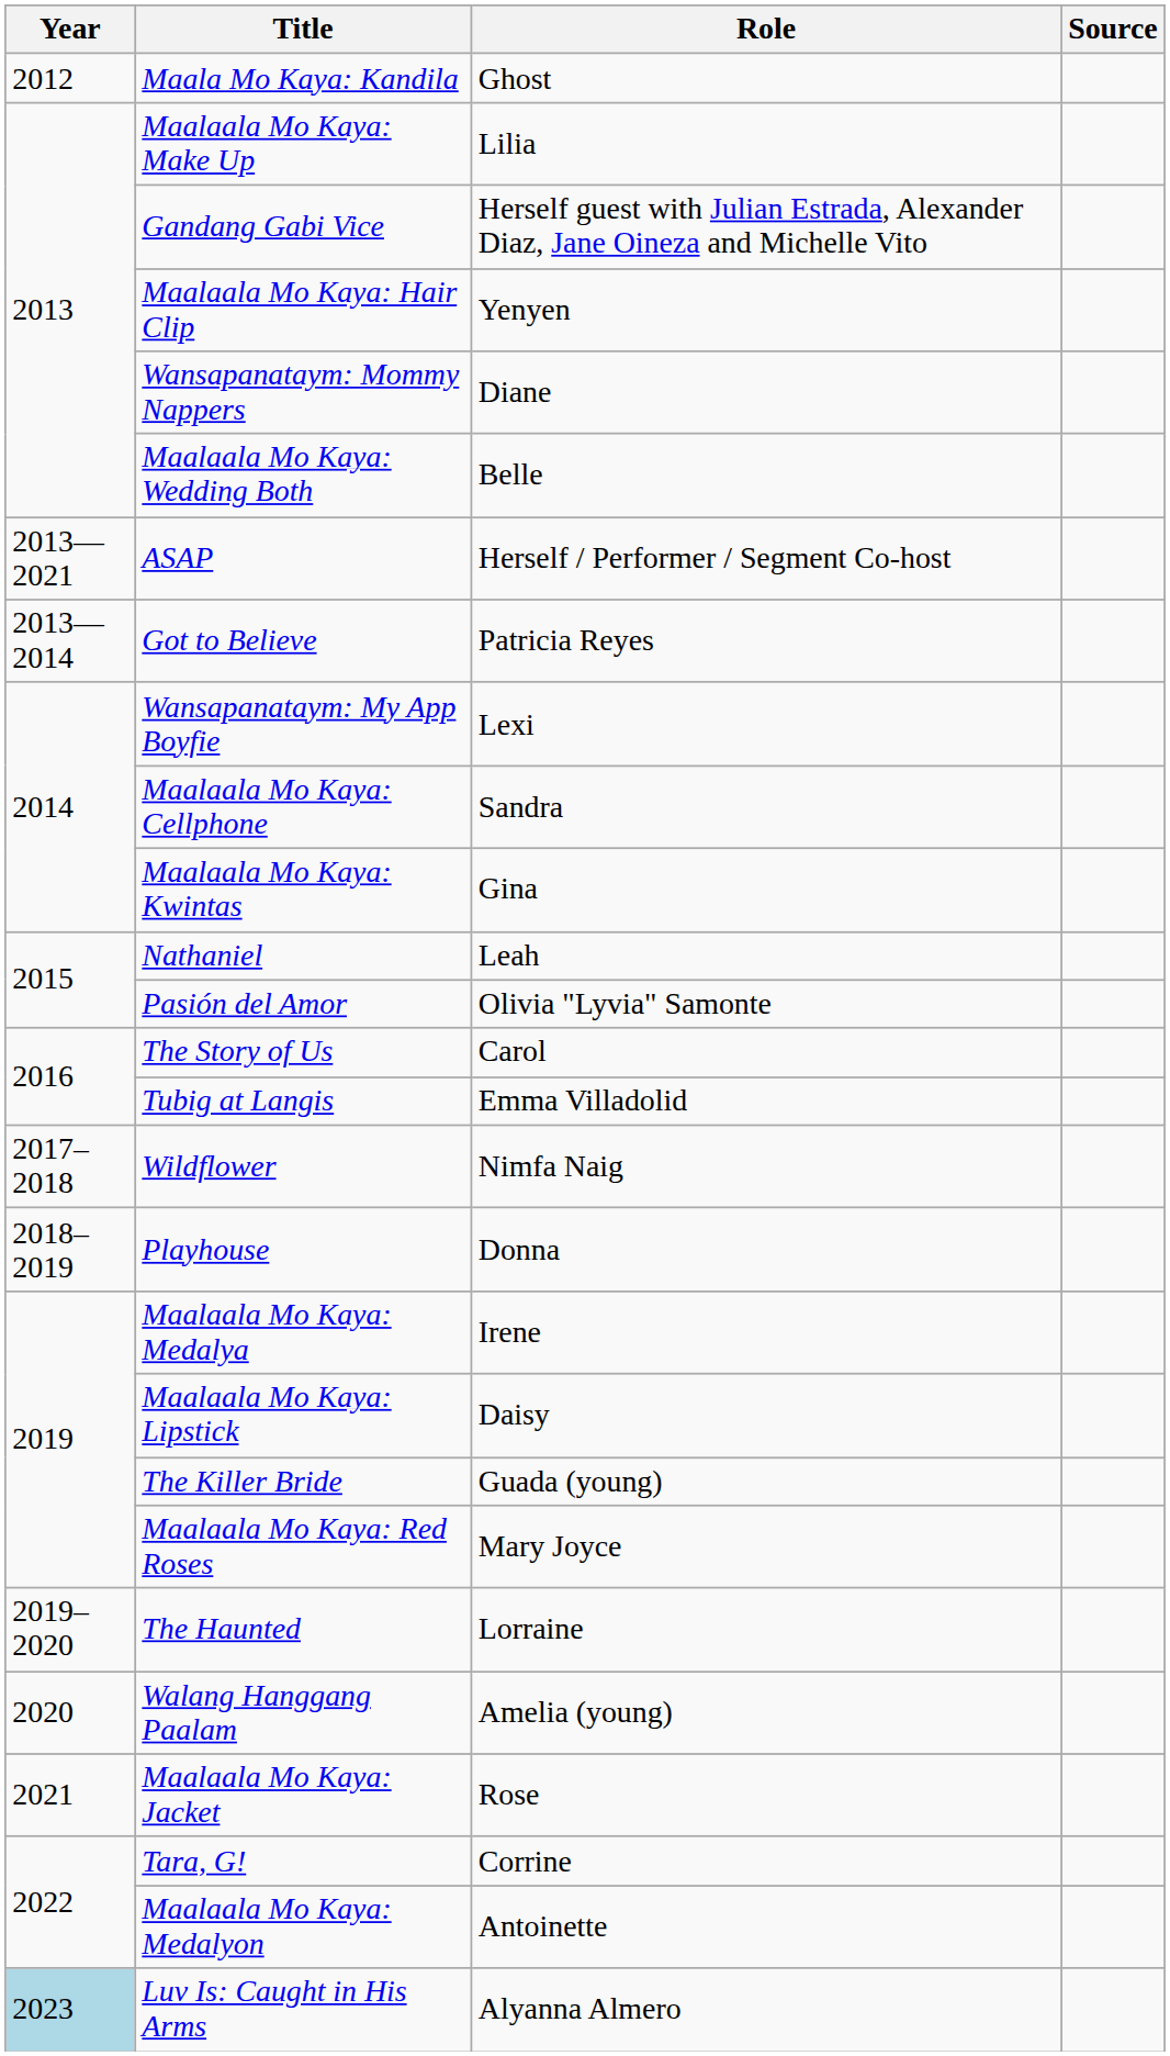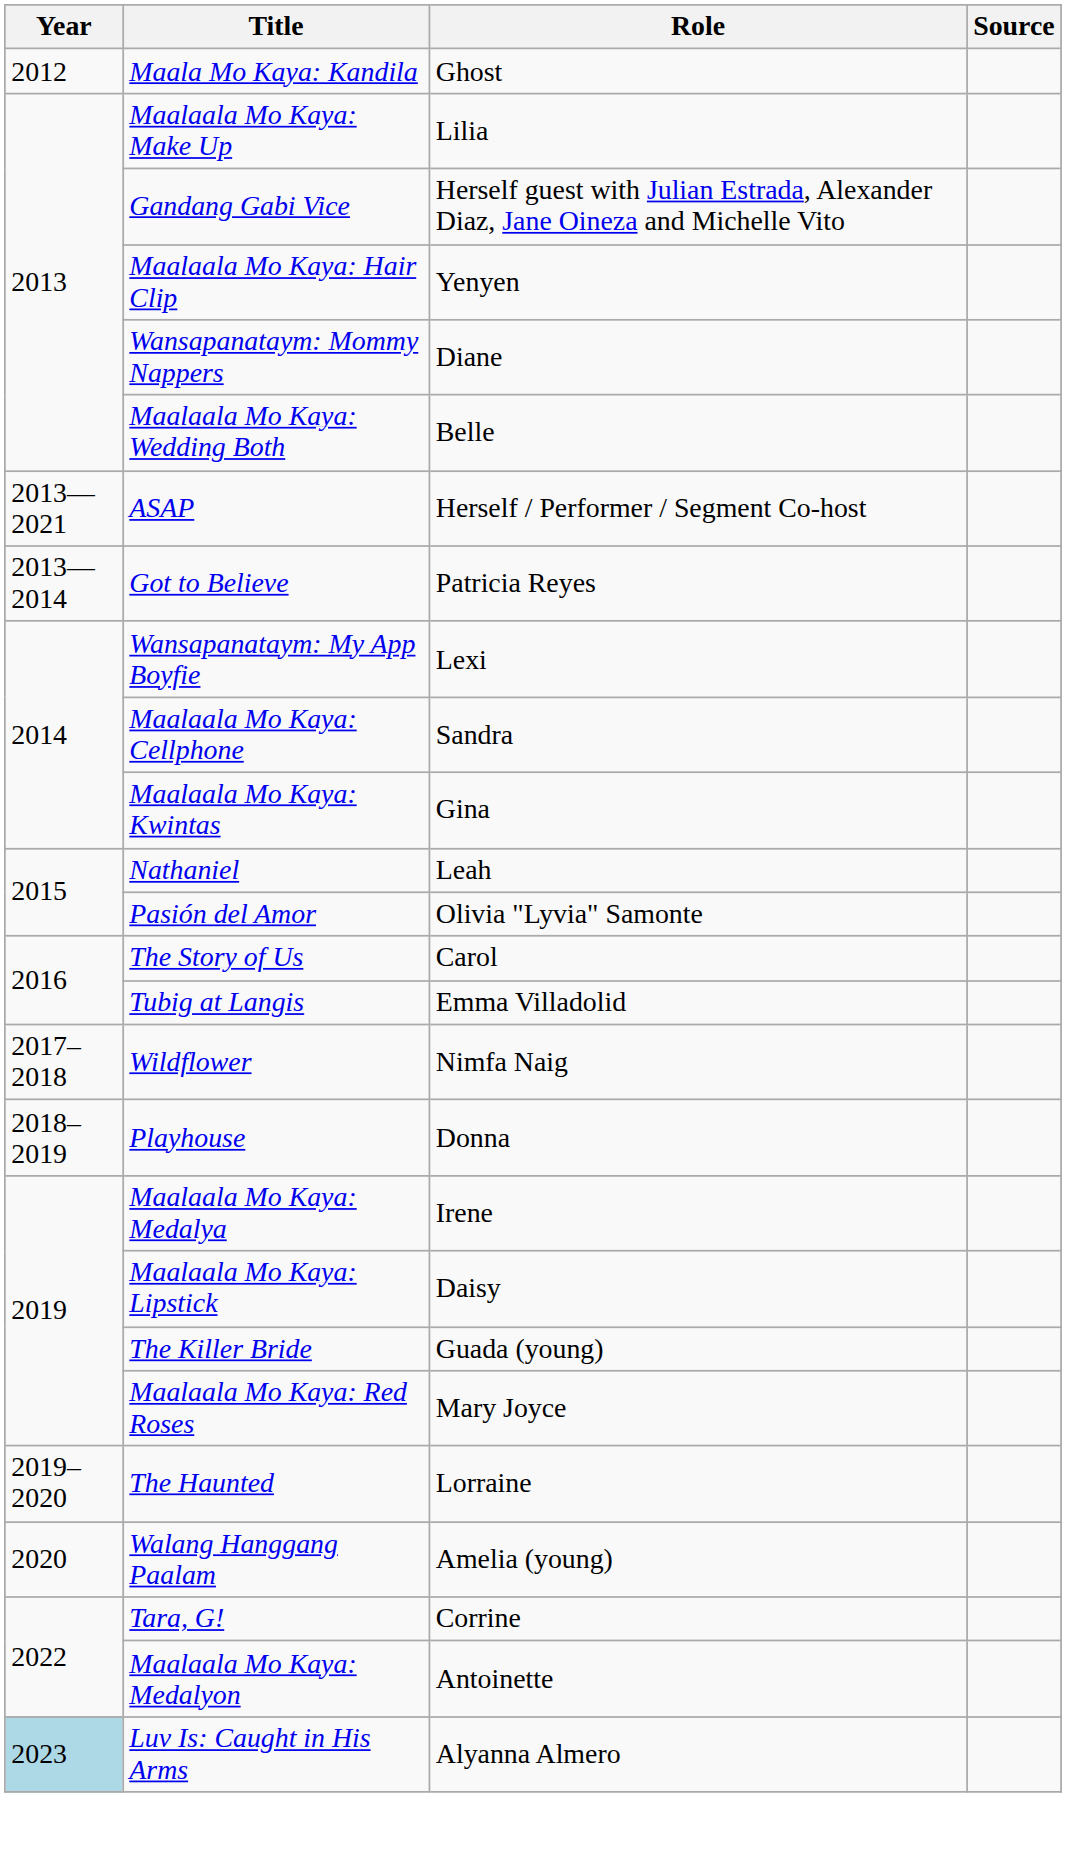 <table class="wikitable sortable">
 <tr>
 <th>Year</th>
 <th>Title</th>
 <th>Role</th>
 <th>Source</th>
 </tr>
 <tr>
 <td>2012</td>
 <td><em><a href='#'>Maala Mo Kaya: Kandila</a></em></td>
 <td>Ghost</td>
 <td></td>
 </tr>
 <tr>
 <td rowspan="5">2013</td>
 <td><em><a href='#'>Maalaala Mo Kaya: Make Up</a></em></td>
 <td>Lilia</td>
 <td></td>
 </tr>
 <tr>
 <td><em><a href='#'>Gandang Gabi Vice</a></em></td>
 <td>Herself guest with <a href='#'>Julian Estrada</a>, Alexander Diaz, <a href='#'>Jane Oineza</a> and Michelle Vito</td>
 <td></td>
 </tr>
 <tr>
 <td><em><a href='#'>Maalaala Mo Kaya: Hair Clip</a></em></td>
 <td>Yenyen</td>
 <td></td>
 </tr>
 <tr>
 <td><em><a href='#'>Wansapanataym: Mommy Nappers</a></em></td>
 <td>Diane</td>
 <td></td>
 </tr>
 <tr>
 <td><em><a href='#'>Maalaala Mo Kaya: Wedding Both</a></em></td>
 <td>Belle</td>
 <td></td>
 </tr>
 <tr>
 <td>2013—2021</td>
 <td><em><a href='#'>ASAP</a></em></td>
 <td>Herself / Performer / Segment Co-host</td>
 <td></td>
 </tr>
 <tr>
 <td>2013—2014</td>
 <td><em><a href='#'>Got to Believe</a></em></td>
 <td>Patricia Reyes</td>
 <td></td>
 </tr>
 <tr>
 <td rowspan="3">2014</td>
 <td><em><a href='#'>Wansapanataym: My App Boyfie</a></em></td>
 <td>Lexi</td>
 <td></td>
 </tr>
 <tr>
 <td><em><a href='#'>Maalaala Mo Kaya: Cellphone</a></em></td>
 <td>Sandra</td>
 <td></td>
 </tr>
 <tr>
 <td><em><a href='#'>Maalaala Mo Kaya: Kwintas</a></em></td>
 <td>Gina</td>
 <td></td>
 </tr>
 <tr>
 <td rowspan="2">2015</td>
 <td><em><a href='#'>Nathaniel</a></em></td>
 <td>Leah</td>
 <td></td>
 </tr>
 <tr>
 <td><em><a href='#'>Pasión del Amor</a></em></td>
 <td>Olivia "Lyvia" Samonte</td>
 <td></td>
 </tr>
 <tr>
 <td rowspan="2">2016</td>
 <td><em><a href='#'> The Story of Us</a></em></td>
 <td>Carol</td>
 <td></td>
 </tr>
 <tr>
 <td><em><a href='#'>Tubig at Langis</a></em></td>
 <td>Emma Villadolid</td>
 <td></td>
 </tr>
 <tr>
 <td>2017–2018</td>
 <td><em><a href='#'>Wildflower</a></em></td>
 <td>Nimfa Naig</td>
 <td></td>
 </tr>
 <tr>
 <td>2018–2019</td>
 <td><em><a href='#'>Playhouse</a></em></td>
 <td>Donna</td>
 <td></td>
 </tr>
 <tr>
 <td rowspan="4">2019</td>
 <td><em><a href='#'>Maalaala Mo Kaya: Medalya</a></em></td>
 <td>Irene</td>
 <td></td>
 </tr>
 <tr>
 <td><em><a href='#'>Maalaala Mo Kaya: Lipstick</a></em></td>
 <td>Daisy</td>
 <td></td>
 </tr>
 <tr>
 <td><em><a href='#'>The Killer Bride</a></em></td>
 <td>Guada (young)</td>
 <td></td>
 </tr>
 <tr>
 <td><em><a href='#'>Maalaala Mo Kaya: Red Roses</a></em></td>
 <td>Mary Joyce</td>
 <td></td>
 </tr>
 <tr>
 <td>2019–2020</td>
 <td><em><a href='#'>The Haunted</a></em></td>
 <td>Lorraine</td>
 <td></td>
 </tr>
 <tr>
 <td>2020</td>
 <td><em><a href='#'>Walang Hanggang Paalam</a></em></td>
 <td>Amelia (young)</td>
 <td></td>
 </tr>
 <tr>
-<td>2021</td>
-<td><em><a href='#'>Maalaala Mo Kaya: Jacket</a></em></td>
-<td>Rose</td>
-<td></td>
-</tr>
-<tr>
 <td rowspan="2">2022</td>
 <td><em><a href='#'>Tara, G!</a></em></td>
 <td>Corrine</td>
 <td></td>
 </tr>
 <tr>
 <td><em><a href='#'>Maalaala Mo Kaya: Medalyon</a></em></td>
 <td>Antoinette</td>
 <td></td>
 </tr>
 <tr>
 <td style="background: lightblue;">2023</td>
 <td><em><a href='#'>Luv Is: Caught in His Arms</a></em></td>
 <td>Alyanna Almero</td>
 <td></td>
 </tr>
 </table>
